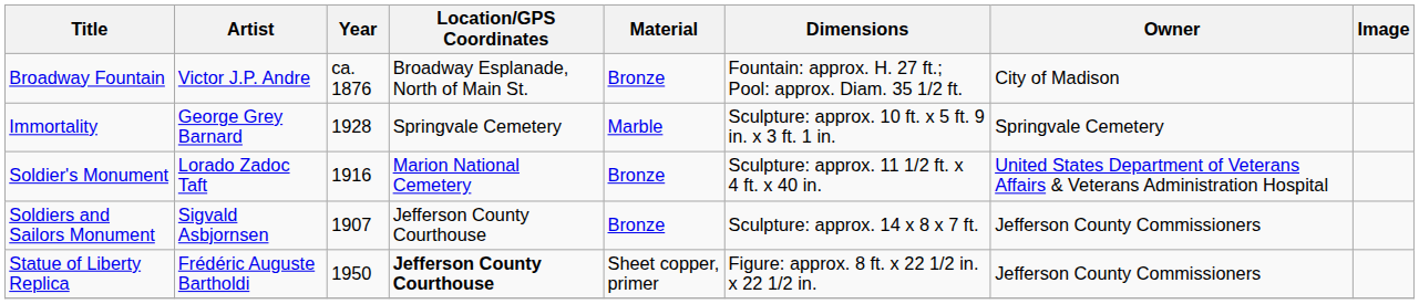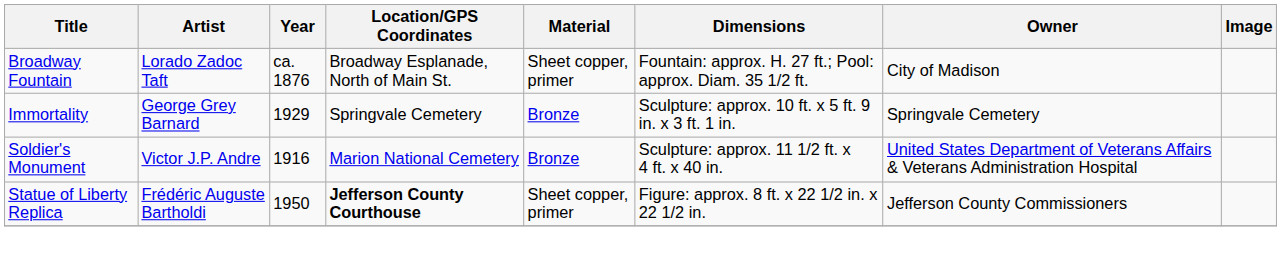 <table class="wikitable sortable">
 <tr>
 <th>Title</th>
 <th>Artist</th>
 <th>Year</th>
 <th>Location/GPS Coordinates</th>
 <th>Material</th>
 <th>Dimensions</th>
 <th>Owner</th>
 <th>Image</th>
 </tr>
 <tr>
 <td><a href='#'>Broadway Fountain</a></td>
-<td><a href='#'>Victor J.P. Andre</a></td>
+<td><a href='#'>Lorado Zadoc Taft</a></td>
 <td>ca. 1876</td>
 <td>Broadway Esplanade, North of Main St. </td>
-<td><a href='#'>Bronze</a></td>
+<td>Sheet copper, primer</td>
 <td>Fountain: approx. H. 27 ft.; Pool: approx. Diam. 35 1/2 ft.</td>
 <td>City of Madison</td>
 <td></td>
 </tr>
 <tr>
 <td><a href='#'>Immortality</a></td>
 <td><a href='#'>George Grey Barnard</a></td>
-<td>1928</td>
+<td>1929</td>
 <td>Springvale Cemetery</td>
-<td><a href='#'>Marble</a></td>
+<td><a href='#'>Bronze</a></td>
 <td>Sculpture: approx. 10 ft. x 5 ft. 9 in. x 3 ft. 1 in.</td>
 <td>Springvale Cemetery</td>
 <td></td>
 </tr>
 <tr>
 <td><a href='#'>Soldier's Monument</a></td>
-<td><a href='#'>Lorado Zadoc Taft</a></td>
+<td><a href='#'>Victor J.P. Andre</a></td>
 <td>1916</td>
 <td><a href='#'>Marion National Cemetery</a></td>
 <td><a href='#'>Bronze</a></td>
 <td>Sculpture: approx. 11 1/2 ft. x 4 ft. x 40 in.</td>
 <td><a href='#'>United States Department of Veterans Affairs</a> & Veterans Administration Hospital</td>
-<td></td>
-</tr>
-<tr>
-<td><a href='#'>Soldiers and Sailors Monument</a></td>
-<td><a href='#'>Sigvald Asbjornsen</a></td>
-<td>1907</td>
-<td>Jefferson County Courthouse </td>
-<td><a href='#'>Bronze</a></td>
-<td>Sculpture: approx. 14 x 8 x 7 ft.</td>
-<td>Jefferson County Commissioners</td>
 <td></td>
 </tr>
 <tr>
 <td><a href='#'>Statue of Liberty Replica</a></td>
 <td><a href='#'>Frédéric Auguste Bartholdi</a></td>
 <td>1950</td>
 <td><strong>Jefferson County Courthouse</strong></td>
 <td>Sheet copper, primer</td>
 <td>Figure: approx. 8 ft. x 22 1/2 in. x 22 1/2 in.</td>
 <td>Jefferson County Commissioners</td>
 <td></td>
 </tr>
 <tr>
 </tr>
 </table>
